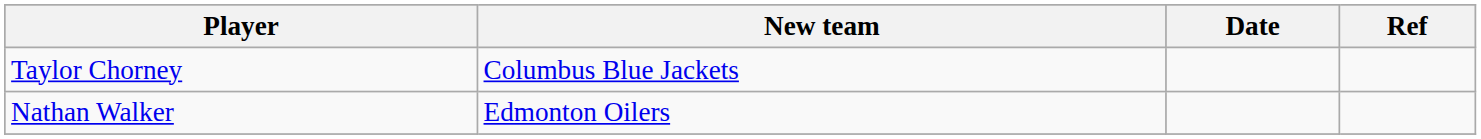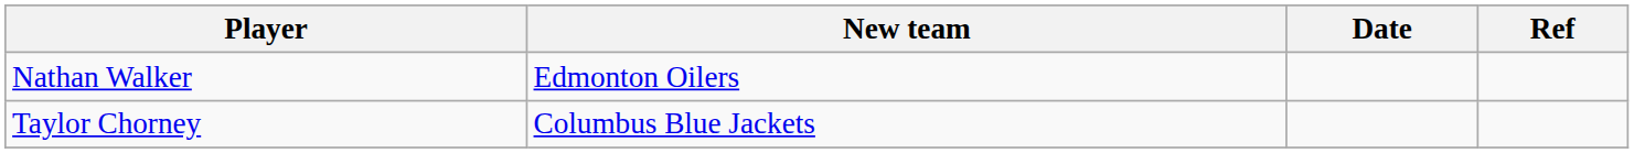 <table class="wikitable" width=98%>
 <tr style="background:#ddd; text-align:center;">
 <th>Player</th>
 <th>New team</th>
 <th>Date</th>
 <th>Ref</th>
 </tr>
 <tr>
+<td><a href='#'>Nathan Walker</a></td>
+<td><a href='#'>Edmonton Oilers</a></td>
+<td></td>
+<td></td>
+</tr>
+<tr>
 <td><a href='#'>Taylor Chorney</a></td>
 <td><a href='#'>Columbus Blue Jackets</a></td>
 <td></td>
 <td></td>
 </tr>
-<tr>
-<td><a href='#'>Nathan Walker</a></td>
-<td><a href='#'>Edmonton Oilers</a></td>
-<td></td>
-<td></td>
-</tr>
 </table>
